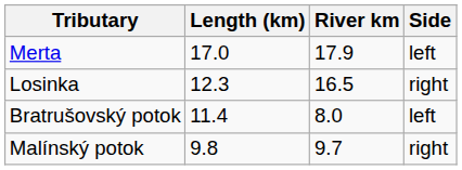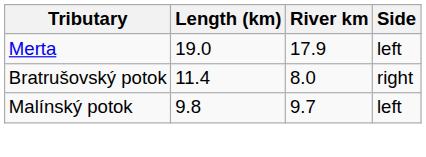 <table class="wikitable">
 <tr>
 <th>Tributary</th>
 <th>Length (km)</th>
 <th>River km</th>
 <th>Side</th>
 </tr>
 <tr>
 <td><a href='#'>Merta</a></td>
-<td>17.0</td>
+<td>19.0</td>
 <td>17.9</td>
 <td>left</td>
-</tr>
-<tr>
-<td>Losinka</td>
-<td>12.3</td>
-<td>16.5</td>
-<td>right</td>
 </tr>
 <tr>
 <td>Bratrušovský potok</td>
 <td>11.4</td>
 <td>8.0</td>
-<td>left</td>
+<td>right</td>
 </tr>
 <tr>
 <td>Malínský potok</td>
 <td>9.8</td>
 <td>9.7</td>
-<td>right</td>
+<td>left</td>
 </tr>
 </table>
